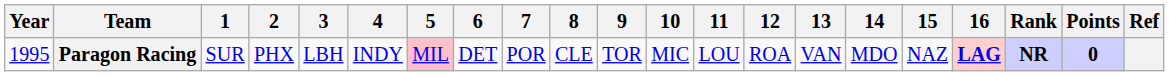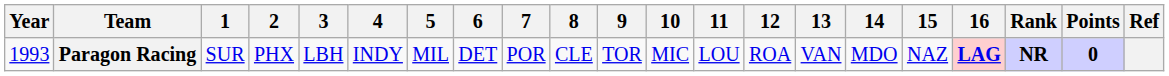 <table class="wikitable" style="text-align:center; font-size:95%">
 <tr>
 <th>Year</th>
 <th>Team</th>
 <th>1</th>
 <th>2</th>
 <th>3</th>
 <th>4</th>
 <th>5</th>
 <th>6</th>
 <th>7</th>
 <th>8</th>
 <th>9</th>
 <th>10</th>
 <th>11</th>
 <th>12</th>
 <th>13</th>
 <th>14</th>
 <th>15</th>
 <th>16</th>
 <th>Rank</th>
 <th>Points</th>
 <th>Ref</th>
 </tr>
 <tr>
-<td><a href='#'>1995</a></td>
+<td><a href='#'>1993</a></td>
 <th>Paragon Racing</th>
 <td><a href='#'>SUR</a><br></td>
 <td><a href='#'>PHX</a><br></td>
 <td><a href='#'>LBH</a><br></td>
 <td><a href='#'>INDY</a><br></td>
-<td style="background: pink;"><a href='#'>MIL</a><br></td>
+<td><a href='#'>MIL</a><br></td>
 <td><a href='#'>DET</a><br></td>
 <td><a href='#'>POR</a><br></td>
 <td><a href='#'>CLE</a><br></td>
 <td><a href='#'>TOR</a><br></td>
 <td><a href='#'>MIC</a><br></td>
 <td><a href='#'>LOU</a><br></td>
 <td><a href='#'>ROA</a><br></td>
 <td><a href='#'>VAN</a><br></td>
 <td><a href='#'>MDO</a><br></td>
 <td><a href='#'>NAZ</a><br></td>
 <td style="background:#ffcfcf;"><strong><a href='#'>LAG</a><br></strong></td>
 <td style="background:#CFCFFF;"><strong>NR</strong></td>
 <td style="background:#CFCFFF;"><strong>0</strong></td>
 <th></th>
 </tr>
 </table>
